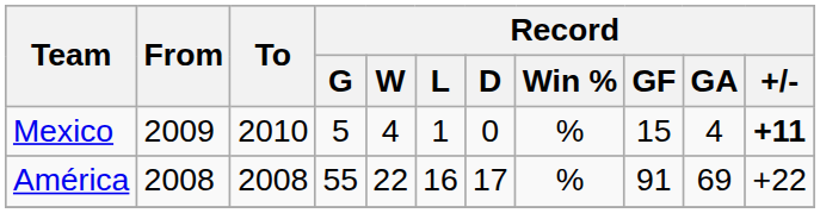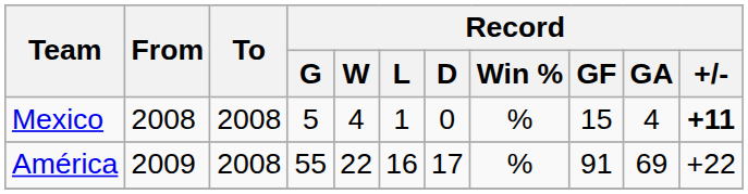 <table class="wikitable" style="text-align: center">
 <tr>
 <th rowspan="2">Team</th>
 <th rowspan="2">From</th>
 <th rowspan="2">To</th>
 <th colspan="8">Record</th>
 </tr>
 <tr>
 <th>G</th>
 <th>W</th>
 <th>L</th>
 <th>D</th>
 <th>Win %</th>
 <th>GF</th>
 <th>GA</th>
 <th>+/-</th>
 </tr>
 <tr>
 <td align=left><a href='#'>Mexico</a></td>
-<td align=left>2009</td>
-<td align=left>2010</td>
+<td align=left>2008</td>
+<td align=left>2008</td>
 <td>5</td>
 <td>4</td>
 <td>1</td>
 <td>0</td>
 <td>%</td>
 <td>15</td>
 <td>4</td>
 <td><strong>+11</strong></td>
 </tr>
 <tr>
 <td align=left><a href='#'>América</a></td>
-<td align=left>2008</td>
+<td align=left>2009</td>
 <td align=left>2008</td>
 <td>55</td>
 <td>22</td>
 <td>16</td>
 <td>17</td>
 <td>%</td>
 <td>91</td>
 <td>69</td>
 <td>+22</td>
 </tr>
 <tr>
 </tr>
 </table>
